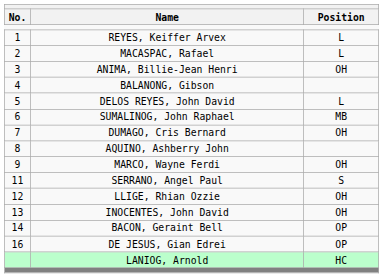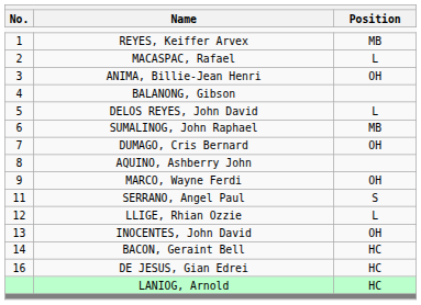 <table class='wikitable mw-collapsible mw-collapsed' style="text-align: center; width: 500px; border: none">
 <tr>
 <th style='text-align: left;' colspan=3></th>
 </tr>
 <tr>
 <th style='width: 7%;'>No.</th>
 <th>Name</th>
 <th style='width: 20%;'>Position</th>
 </tr>
 <tr>
 <td style='border: none;'></td>
 </tr>
 <tr>
 <td>1</td>
 <td>REYES, Keiffer Arvex</td>
-<td>L</td>
+<td>MB</td>
 </tr>
 <tr>
 <td>2</td>
 <td>MACASPAC, Rafael</td>
 <td>L</td>
 </tr>
 <tr>
 <td>3</td>
 <td>ANIMA, Billie-Jean Henri</td>
 <td>OH</td>
 </tr>
 <tr>
 <td>4</td>
 <td>BALANONG, Gibson</td>
 <td></td>
 </tr>
 <tr>
 <td>5</td>
 <td>DELOS REYES, John David</td>
 <td>L</td>
 </tr>
 <tr>
 <td>6</td>
 <td>SUMALINOG, John Raphael</td>
 <td>MB</td>
 </tr>
 <tr>
 <td>7</td>
 <td>DUMAGO, Cris Bernard</td>
 <td>OH</td>
 </tr>
 <tr>
 <td>8</td>
 <td>AQUINO, Ashberry John</td>
 <td></td>
 </tr>
 <tr>
 <td>9</td>
 <td>MARCO, Wayne Ferdi</td>
 <td>OH</td>
 </tr>
 <tr>
 <td>11</td>
 <td>SERRANO, Angel Paul</td>
 <td>S</td>
 </tr>
 <tr>
 <td>12</td>
 <td>LLIGE, Rhian Ozzie</td>
-<td>OH</td>
+<td>L</td>
 </tr>
 <tr>
 <td>13</td>
 <td>INOCENTES, John David</td>
 <td>OH</td>
 </tr>
 <tr>
 <td>14</td>
 <td>BACON, Geraint Bell</td>
-<td>OP</td>
+<td>HC</td>
 </tr>
 <tr>
 <td>16</td>
 <td>DE JESUS, Gian Edrei</td>
-<td>OP</td>
+<td>HC</td>
 </tr>
 <tr style="background:#BBFFCC">
 <td></td>
 <td>LANIOG, Arnold</td>
 <td>HC</td>
 </tr>
 <tr>
 <th style='background: grey;' colspan=3></th>
 </tr>
 </table>
